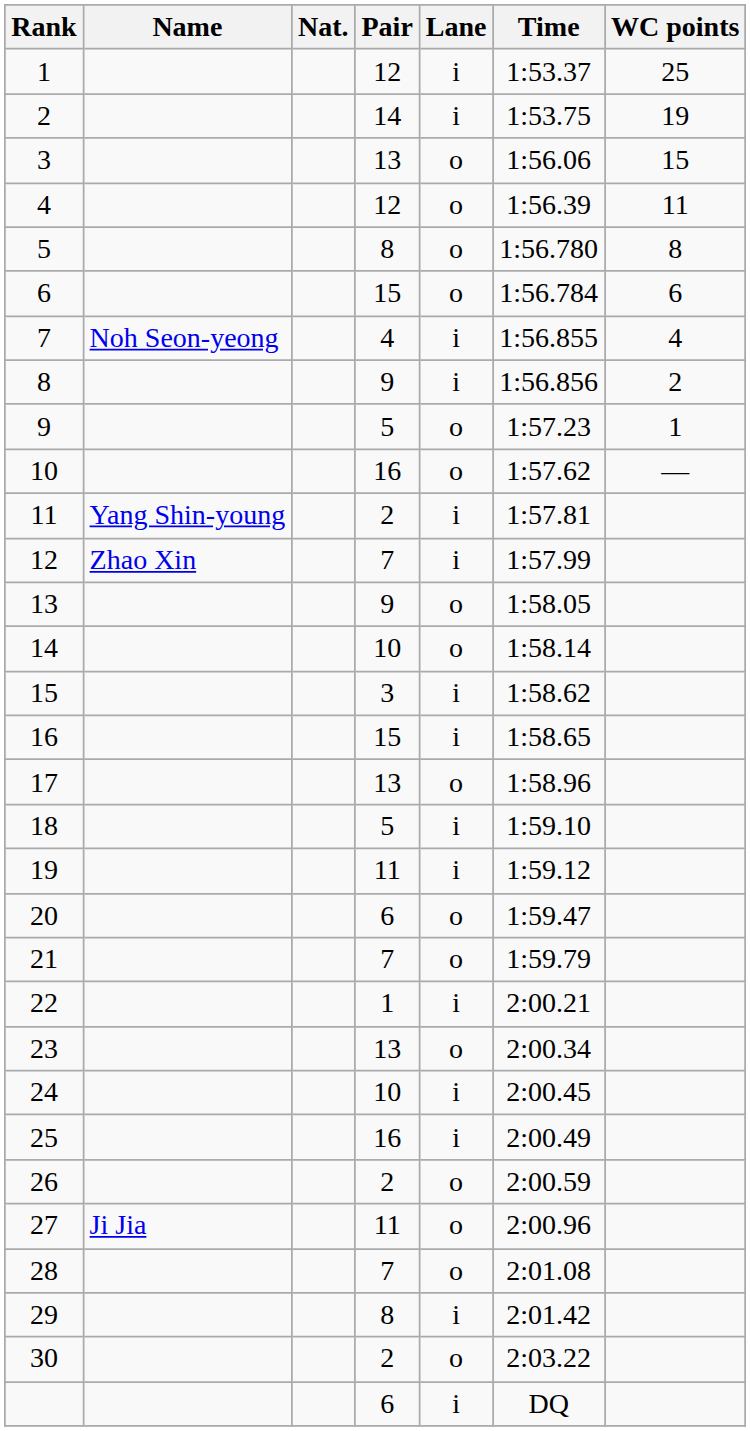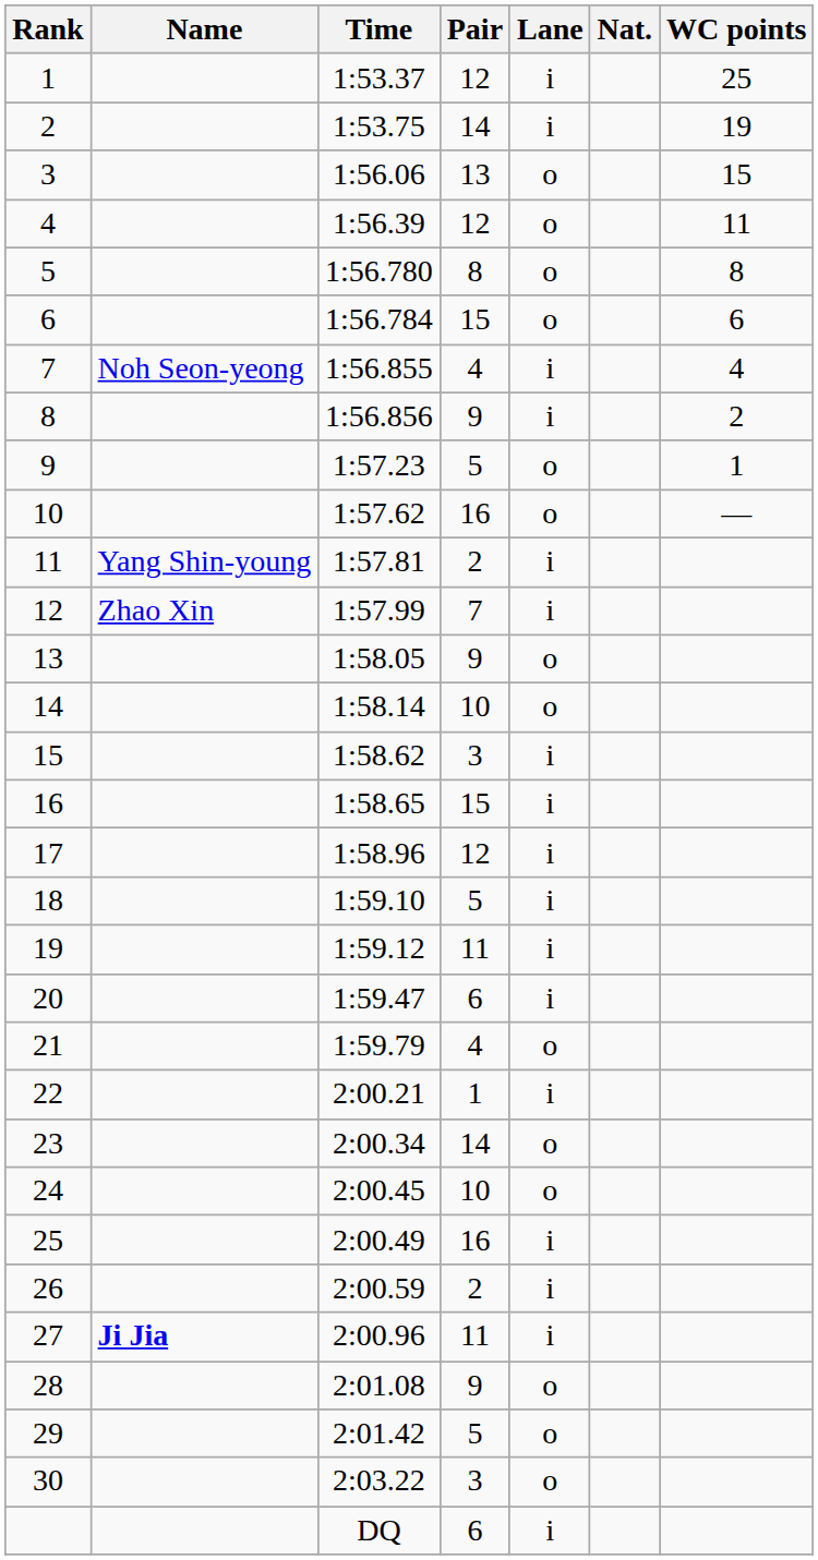 <table class="wikitable sortable" style="text-align:center">
 <tr>
 <th>Rank</th>
 <th>Name</th>
-<th>Nat.</th>
+<th>Time</th>
 <th>Pair</th>
 <th>Lane</th>
-<th>Time</th>
+<th>Nat.</th>
 <th>WC points</th>
 </tr>
 <tr>
 <td>1</td>
 <td align=left></td>
-<td></td>
+<td>1:53.37</td>
 <td>12</td>
 <td>i</td>
-<td>1:53.37</td>
+<td></td>
 <td>25</td>
 </tr>
 <tr>
 <td>2</td>
 <td align=left></td>
-<td></td>
+<td>1:53.75</td>
 <td>14</td>
 <td>i</td>
-<td>1:53.75</td>
+<td></td>
 <td>19</td>
 </tr>
 <tr>
 <td>3</td>
 <td align=left></td>
-<td></td>
+<td>1:56.06</td>
 <td>13</td>
 <td>o</td>
-<td>1:56.06</td>
+<td></td>
 <td>15</td>
 </tr>
 <tr>
 <td>4</td>
 <td align=left></td>
-<td></td>
+<td>1:56.39</td>
 <td>12</td>
 <td>o</td>
-<td>1:56.39</td>
+<td></td>
 <td>11</td>
 </tr>
 <tr>
 <td>5</td>
 <td align=left></td>
-<td></td>
+<td>1:56.780</td>
 <td>8</td>
 <td>o</td>
-<td>1:56.780</td>
+<td></td>
 <td>8</td>
 </tr>
 <tr>
 <td>6</td>
 <td align=left></td>
-<td></td>
+<td>1:56.784</td>
 <td>15</td>
 <td>o</td>
-<td>1:56.784</td>
+<td></td>
 <td>6</td>
 </tr>
 <tr>
 <td>7</td>
 <td align=left><a href='#'>Noh Seon-yeong</a></td>
-<td></td>
+<td>1:56.855</td>
 <td>4</td>
 <td>i</td>
-<td>1:56.855</td>
+<td></td>
 <td>4</td>
 </tr>
 <tr>
 <td>8</td>
 <td align=left></td>
-<td></td>
+<td>1:56.856</td>
 <td>9</td>
 <td>i</td>
-<td>1:56.856</td>
+<td></td>
 <td>2</td>
 </tr>
 <tr>
 <td>9</td>
 <td align=left></td>
-<td></td>
+<td>1:57.23</td>
 <td>5</td>
 <td>o</td>
-<td>1:57.23</td>
+<td></td>
 <td>1</td>
 </tr>
 <tr>
 <td>10</td>
 <td align=left></td>
-<td></td>
+<td>1:57.62</td>
 <td>16</td>
 <td>o</td>
-<td>1:57.62</td>
+<td></td>
 <td>—</td>
 </tr>
 <tr>
 <td>11</td>
 <td align=left><a href='#'>Yang Shin-young</a></td>
-<td></td>
+<td>1:57.81</td>
 <td>2</td>
 <td>i</td>
-<td>1:57.81</td>
+<td></td>
 <td></td>
 </tr>
 <tr>
 <td>12</td>
 <td align=left><a href='#'>Zhao Xin</a></td>
-<td></td>
+<td>1:57.99</td>
 <td>7</td>
 <td>i</td>
-<td>1:57.99</td>
+<td></td>
 <td></td>
 </tr>
 <tr>
 <td>13</td>
 <td align=left></td>
-<td></td>
+<td>1:58.05</td>
 <td>9</td>
 <td>o</td>
-<td>1:58.05</td>
+<td></td>
 <td></td>
 </tr>
 <tr>
 <td>14</td>
 <td align=left></td>
-<td></td>
+<td>1:58.14</td>
 <td>10</td>
 <td>o</td>
-<td>1:58.14</td>
+<td></td>
 <td></td>
 </tr>
 <tr>
 <td>15</td>
 <td align=left></td>
-<td></td>
+<td>1:58.62</td>
 <td>3</td>
 <td>i</td>
-<td>1:58.62</td>
+<td></td>
 <td></td>
 </tr>
 <tr>
 <td>16</td>
 <td align=left></td>
-<td></td>
+<td>1:58.65</td>
 <td>15</td>
 <td>i</td>
-<td>1:58.65</td>
+<td></td>
 <td></td>
 </tr>
 <tr>
 <td>17</td>
 <td align=left></td>
+<td>1:58.96</td>
+<td>12</td>
+<td>i</td>
 <td></td>
-<td>13</td>
-<td>o</td>
-<td>1:58.96</td>
 <td></td>
 </tr>
 <tr>
 <td>18</td>
 <td align=left></td>
-<td></td>
+<td>1:59.10</td>
 <td>5</td>
 <td>i</td>
-<td>1:59.10</td>
+<td></td>
 <td></td>
 </tr>
 <tr>
 <td>19</td>
 <td align=left></td>
-<td></td>
+<td>1:59.12</td>
 <td>11</td>
 <td>i</td>
-<td>1:59.12</td>
+<td></td>
 <td></td>
 </tr>
 <tr>
 <td>20</td>
 <td align=left></td>
+<td>1:59.47</td>
+<td>6</td>
+<td>i</td>
 <td></td>
-<td>6</td>
-<td>o</td>
-<td>1:59.47</td>
 <td></td>
 </tr>
 <tr>
 <td>21</td>
 <td align=left></td>
+<td>1:59.79</td>
+<td>4</td>
+<td>o</td>
 <td></td>
-<td>7</td>
-<td>o</td>
-<td>1:59.79</td>
 <td></td>
 </tr>
 <tr>
 <td>22</td>
 <td align=left></td>
-<td></td>
+<td>2:00.21</td>
 <td>1</td>
 <td>i</td>
-<td>2:00.21</td>
+<td></td>
 <td></td>
 </tr>
 <tr>
 <td>23</td>
 <td align=left></td>
+<td>2:00.34</td>
+<td>14</td>
+<td>o</td>
 <td></td>
-<td>13</td>
-<td>o</td>
-<td>2:00.34</td>
 <td></td>
 </tr>
 <tr>
 <td>24</td>
 <td align=left></td>
+<td>2:00.45</td>
+<td>10</td>
+<td>o</td>
 <td></td>
-<td>10</td>
-<td>i</td>
-<td>2:00.45</td>
 <td></td>
 </tr>
 <tr>
 <td>25</td>
 <td align=left></td>
-<td></td>
+<td>2:00.49</td>
 <td>16</td>
 <td>i</td>
-<td>2:00.49</td>
+<td></td>
 <td></td>
 </tr>
 <tr>
 <td>26</td>
 <td align=left></td>
+<td>2:00.59</td>
+<td>2</td>
+<td>i</td>
 <td></td>
-<td>2</td>
-<td>o</td>
-<td>2:00.59</td>
 <td></td>
 </tr>
 <tr>
 <td>27</td>
-<td align=left><a href='#'>Ji Jia</a></td>
+<td align=left><strong><a href='#'>Ji Jia</a></strong></td>
+<td>2:00.96</td>
+<td>11</td>
+<td>i</td>
 <td></td>
-<td>11</td>
-<td>o</td>
-<td>2:00.96</td>
 <td></td>
 </tr>
 <tr>
 <td>28</td>
 <td align=left></td>
+<td>2:01.08</td>
+<td>9</td>
+<td>o</td>
 <td></td>
-<td>7</td>
-<td>o</td>
-<td>2:01.08</td>
 <td></td>
 </tr>
 <tr>
 <td>29</td>
 <td align=left></td>
+<td>2:01.42</td>
+<td>5</td>
+<td>o</td>
 <td></td>
-<td>8</td>
-<td>i</td>
-<td>2:01.42</td>
 <td></td>
 </tr>
 <tr>
 <td>30</td>
 <td align=left></td>
+<td>2:03.22</td>
+<td>3</td>
+<td>o</td>
 <td></td>
-<td>2</td>
-<td>o</td>
-<td>2:03.22</td>
 <td></td>
 </tr>
 <tr>
 <td></td>
 <td align=left></td>
-<td></td>
+<td>DQ</td>
 <td>6</td>
 <td>i</td>
-<td>DQ</td>
+<td></td>
 <td></td>
 </tr>
 </table>
